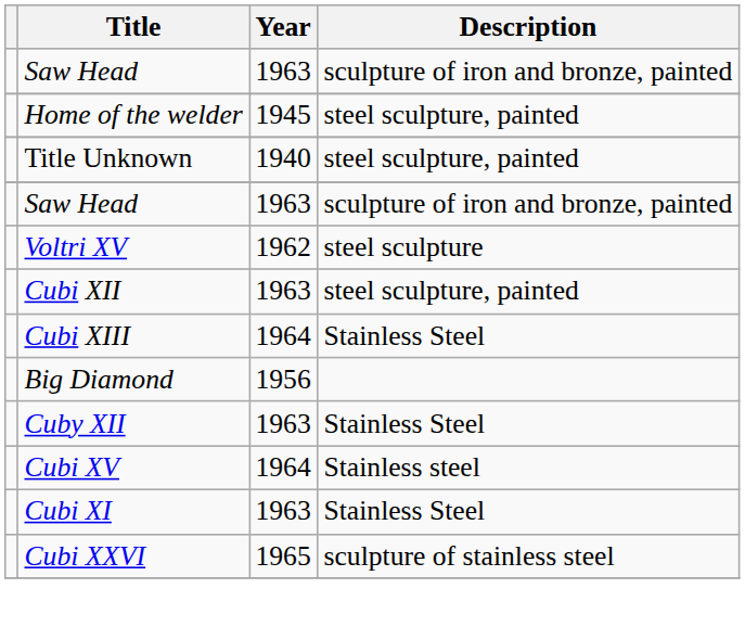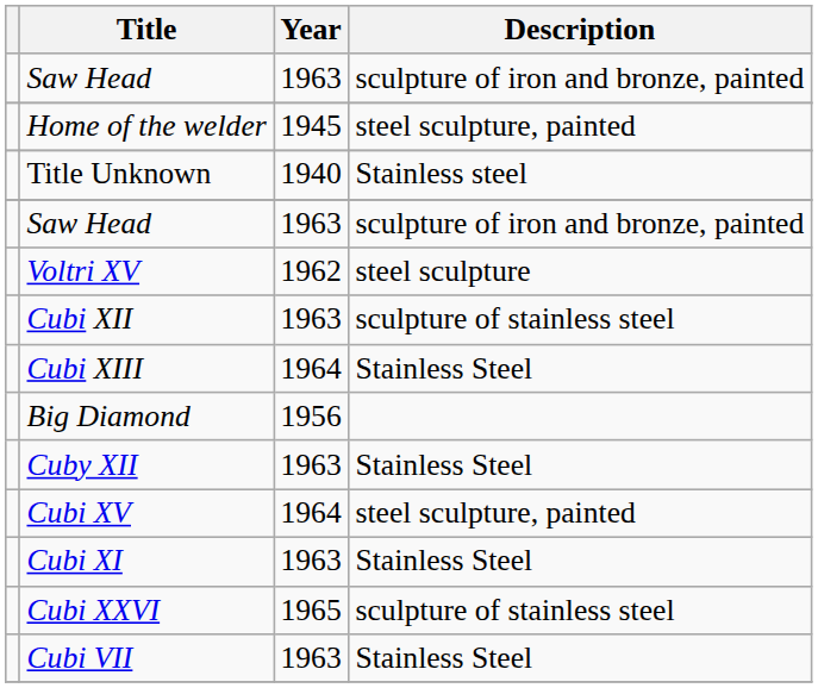 <table class="wikitable sortable">
 <tr>
 <th></th>
 <th>Title</th>
 <th>Year</th>
 <th>Description</th>
 </tr>
 <tr>
 <td></td>
 <td><em>Saw Head</em></td>
 <td>1963</td>
 <td>sculpture of iron and bronze, painted</td>
 </tr>
 <tr>
 </tr>
 <tr>
 <td></td>
 <td><em>Home of the welder</em></td>
 <td>1945</td>
 <td>steel sculpture, painted</td>
 </tr>
 <tr>
 </tr>
 <tr>
 <td></td>
 <td>Title Unknown</td>
 <td>1940</td>
-<td>steel sculpture, painted</td>
+<td>Stainless steel</td>
 </tr>
 <tr>
 </tr>
 <tr>
 <td></td>
 <td><em>Saw Head</em></td>
 <td>1963</td>
 <td>sculpture of iron and bronze, painted</td>
 </tr>
 <tr>
 <td></td>
 <td><em><a href='#'>Voltri XV</a></em></td>
 <td>1962</td>
 <td>steel sculpture</td>
 </tr>
 <tr>
 <td></td>
 <td><em><a href='#'>Cubi</a> XII</em></td>
 <td>1963</td>
-<td>steel sculpture, painted</td>
+<td>sculpture of stainless steel</td>
 </tr>
 <tr>
 <td></td>
 <td><em><a href='#'>Cubi</a> XIII</em></td>
 <td>1964</td>
 <td>Stainless Steel</td>
 </tr>
 <tr>
 <td></td>
 <td><em>Big Diamond</em></td>
 <td>1956</td>
 <td></td>
 </tr>
 <tr>
 <td></td>
 <td><em><a href='#'>Cuby XII</a></em></td>
 <td>1963</td>
 <td>Stainless Steel</td>
 </tr>
 <tr>
 <td></td>
 <td><em><a href='#'>Cubi XV</a></em></td>
 <td>1964</td>
-<td>Stainless steel</td>
+<td>steel sculpture, painted</td>
 </tr>
 <tr>
 <td></td>
 <td><em><a href='#'>Cubi XI</a></em></td>
 <td>1963</td>
 <td>Stainless Steel</td>
 </tr>
 <tr>
 <td></td>
 <td><em><a href='#'>Cubi XXVI</a></em></td>
 <td>1965</td>
 <td>sculpture of stainless steel</td>
 </tr>
 <tr>
+<td></td>
+<td><em><a href='#'>Cubi VII</a></em></td>
+<td>1963</td>
+<td>Stainless Steel</td>
+</tr>
+<tr>
 </tr>
 </table>
